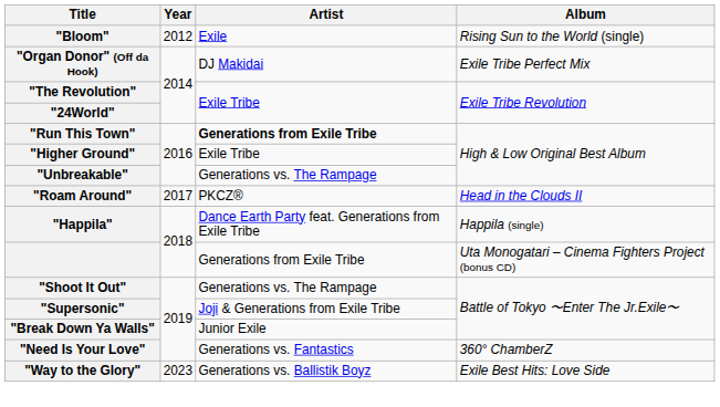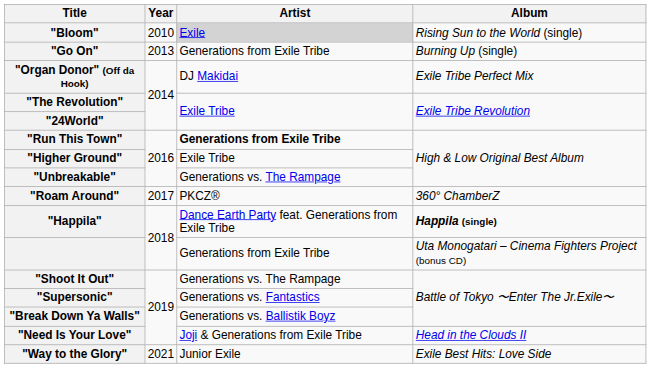 <table class="wikitable plainrowheaders">
 <tr>
 <th scope="col">Title</th>
 <th scope="col">Year</th>
 <th scope="col">Artist</th>
 <th scope="col">Album</th>
 </tr>
 <tr>
 <th scope="row">"Bloom"</th>
-<td>2012</td>
-<td><a href='#'>Exile</a></td>
+<td>2010</td>
+<td style="background: lightgrey;"><a href='#'>Exile</a></td>
 <td><em>Rising Sun to the World</em> <span>(single)</span></td>
+</tr>
+<tr>
+<th scope="row">"Go On"</th>
+<td>2013</td>
+<td>Generations from Exile Tribe</td>
+<td><em>Burning Up</em> <span>(single)</span></td>
 </tr>
 <tr>
 <th scope="row">"Organ Donor" <small>(Off da Hook)</small></th>
 <td rowspan="3">2014</td>
 <td>DJ <a href='#'>Makidai</a> </td>
 <td><em>Exile Tribe Perfect Mix</em></td>
 </tr>
 <tr>
 <th scope="row">"The Revolution"</th>
 <td rowspan="2"><a href='#'>Exile Tribe</a></td>
 <td rowspan="2"><em><a href='#'>Exile Tribe Revolution</a></em></td>
 </tr>
 <tr>
 <th scope="row">"24World"</th>
 </tr>
 <tr>
 <th scope="row">"Run This Town"</th>
 <td rowspan="3">2016</td>
 <td><strong>Generations from Exile Tribe</strong></td>
 <td rowspan="3"><em>High & Low Original Best Album</em></td>
 </tr>
 <tr>
 <th scope="row">"Higher Ground" </th>
 <td>Exile Tribe</td>
 </tr>
 <tr>
 <th scope="row">"Unbreakable"</th>
 <td>Generations vs. <a href='#'>The Rampage</a></td>
 </tr>
 <tr>
 <th scope="row">"Roam Around"</th>
 <td>2017</td>
 <td>PKCZ® </td>
-<td><em><a href='#'>Head in the Clouds II</a></em></td>
+<td><em>360° ChamberZ</em></td>
 </tr>
 <tr>
 <th scope="row">"Happila"</th>
 <td rowspan="2">2018</td>
 <td><a href='#'>Dance Earth Party</a> feat. Generations from Exile Tribe</td>
-<td><em>Happila</em> <small>(single)</small></td>
+<td><strong><em>Happila</em> <small>(single)</small></strong></td>
 </tr>
 <tr>
 <th scope="row"></th>
 <td>Generations from Exile Tribe</td>
 <td><em>Uta Monogatari – Cinema Fighters Project</em> <small>(bonus CD)</small></td>
 </tr>
 <tr>
 <th scope="row">"Shoot It Out"</th>
 <td rowspan="4">2019</td>
 <td>Generations vs. The Rampage</td>
 <td rowspan="3"><em>Battle of Tokyo 〜Enter The Jr.Exile〜</em></td>
 </tr>
 <tr>
 <th scope="row">"Supersonic"</th>
-<td><a href='#'>Joji</a> & Generations from Exile Tribe</td>
+<td>Generations vs. <a href='#'>Fantastics</a></td>
 </tr>
 <tr>
 <th scope="row">"Break Down Ya Walls"</th>
-<td>Junior Exile</td>
+<td>Generations vs. <a href='#'>Ballistik Boyz</a></td>
 </tr>
 <tr>
 <th scope="row">"Need Is Your Love"</th>
-<td>Generations vs. <a href='#'>Fantastics</a></td>
-<td><em>360° ChamberZ</em></td>
+<td><a href='#'>Joji</a> & Generations from Exile Tribe</td>
+<td><em><a href='#'>Head in the Clouds II</a></em></td>
 </tr>
 <tr>
 <th scope="row">"Way to the Glory"</th>
-<td>2023</td>
-<td>Generations vs. <a href='#'>Ballistik Boyz</a></td>
+<td>2021</td>
+<td>Junior Exile</td>
 <td><em>Exile Best Hits: Love Side</em></td>
 </tr>
 </table>
